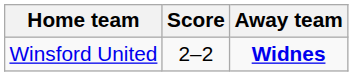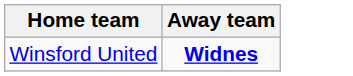 <table class="wikitable" style="text-align: center">
 <tr>
 <th>Home team</th>
-<th>Score</th>
 <th>Away team</th>
 </tr>
 <tr>
 <td><a href='#'>Winsford United</a></td>
-<td>2–2</td>
 <td><strong><a href='#'>Widnes</a></strong></td>
 </tr>
 </table>
